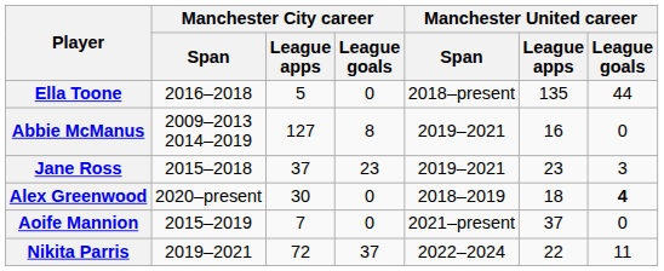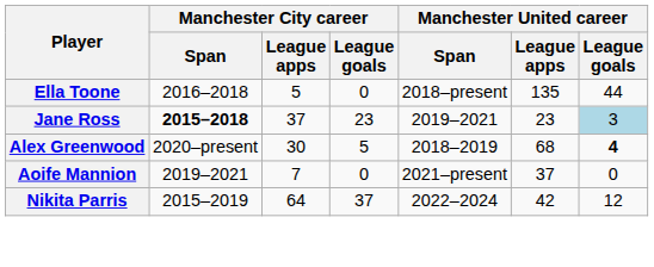 <table class="wikitable plainrowheaders" style="text-align:center">
 <tr>
 <th rowspan="2" scope="col">Player</th>
 <th colspan="3" scope="col">Manchester City career</th>
 <th colspan="3" scope="col">Manchester United career</th>
 </tr>
 <tr>
 <th scope="col">Span</th>
 <th scope="col">League<br>apps</th>
 <th scope="col">League<br>goals</th>
 <th scope="col">Span</th>
 <th scope="col">League<br>apps</th>
 <th scope="col">League<br>goals</th>
 </tr>
 <tr>
 <th scope="row" align="left"> <a href='#'>Ella Toone</a></th>
 <td>2016–2018</td>
 <td>5</td>
 <td>0</td>
 <td>2018–present</td>
 <td>135</td>
 <td>44</td>
 </tr>
 <tr>
-<th scope="row" align="left"> <a href='#'>Abbie McManus</a></th>
-<td>2009–2013<br>2014–2019</td>
-<td>127</td>
-<td>8</td>
-<td>2019–2021</td>
-<td>16</td>
-<td>0</td>
-</tr>
-<tr>
 <th scope="row" align="left"> <a href='#'>Jane Ross</a></th>
-<td>2015–2018</td>
+<td><strong>2015–2018</strong></td>
 <td>37</td>
 <td>23</td>
 <td>2019–2021</td>
 <td>23</td>
-<td>3</td>
+<td style="background: lightblue;">3</td>
 </tr>
 <tr>
 <th scope="row" align="left"> <a href='#'>Alex Greenwood</a></th>
 <td>2020–present</td>
 <td>30</td>
-<td>0</td>
+<td>5</td>
 <td>2018–2019</td>
-<td>18</td>
+<td>68</td>
 <td><strong>4</strong></td>
 </tr>
 <tr>
 <th scope="row" align="left"> <a href='#'>Aoife Mannion</a></th>
-<td>2015–2019</td>
+<td>2019–2021</td>
 <td>7</td>
 <td>0</td>
 <td>2021–present</td>
 <td>37</td>
 <td>0</td>
 </tr>
 <tr>
 <th scope="row" align="left"> <a href='#'>Nikita Parris</a></th>
-<td>2019–2021</td>
-<td>72</td>
+<td>2015–2019</td>
+<td>64</td>
 <td>37</td>
 <td>2022–2024</td>
-<td>22</td>
-<td>11</td>
+<td>42</td>
+<td>12</td>
 </tr>
 </table>
